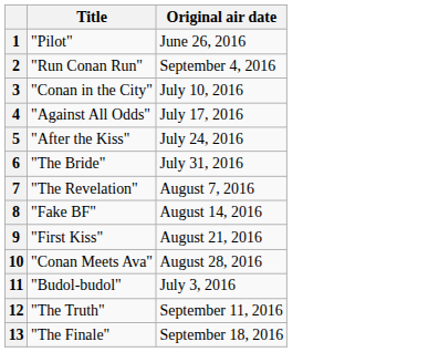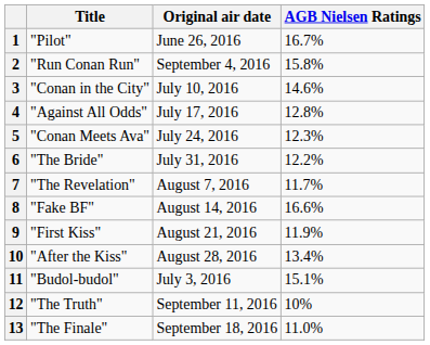 <table class="wikitable">
 <tr>
 <th></th>
 <th>Title</th>
 <th>Original air date</th>
+<th><a href='#'>AGB Nielsen</a> Ratings</th>
 </tr>
 <tr>
 <th>1</th>
 <td>"Pilot"</td>
 <td>June 26, 2016</td>
+<td>16.7%</td>
 </tr>
 <tr>
 <th>2</th>
 <td>"Run Conan Run"</td>
 <td>September 4, 2016</td>
+<td>15.8%</td>
 </tr>
 <tr>
 <th>3</th>
 <td>"Conan in the City"</td>
 <td>July 10, 2016</td>
+<td>14.6%</td>
 </tr>
 <tr>
 <th>4</th>
 <td>"Against All Odds"</td>
 <td>July 17, 2016</td>
+<td>12.8%</td>
 </tr>
 <tr>
 <th>5</th>
-<td>"After the Kiss"</td>
+<td>"Conan Meets Ava"</td>
 <td>July 24, 2016</td>
+<td>12.3%</td>
 </tr>
 <tr>
 <th>6</th>
 <td>"The Bride"</td>
 <td>July 31, 2016</td>
+<td>12.2%</td>
 </tr>
 <tr>
 <th>7</th>
 <td>"The Revelation"</td>
 <td>August 7, 2016</td>
+<td>11.7%</td>
 </tr>
 <tr>
 <th>8</th>
 <td>"Fake BF"</td>
 <td>August 14, 2016</td>
+<td>16.6%</td>
 </tr>
 <tr>
 <th>9</th>
 <td>"First Kiss"</td>
 <td>August 21, 2016</td>
+<td>11.9%</td>
 </tr>
 <tr>
 <th>10</th>
-<td>"Conan Meets Ava"</td>
+<td>"After the Kiss"</td>
 <td>August 28, 2016</td>
+<td>13.4%</td>
 </tr>
 <tr>
 <th>11</th>
 <td>"Budol-budol"</td>
 <td>July 3, 2016</td>
+<td>15.1%</td>
 </tr>
 <tr>
 <th>12</th>
 <td>"The Truth"</td>
 <td>September 11, 2016</td>
+<td>10%</td>
 </tr>
 <tr>
 <th>13</th>
 <td>"The Finale"</td>
 <td>September 18, 2016</td>
+<td>11.0%</td>
 </tr>
 </table>
